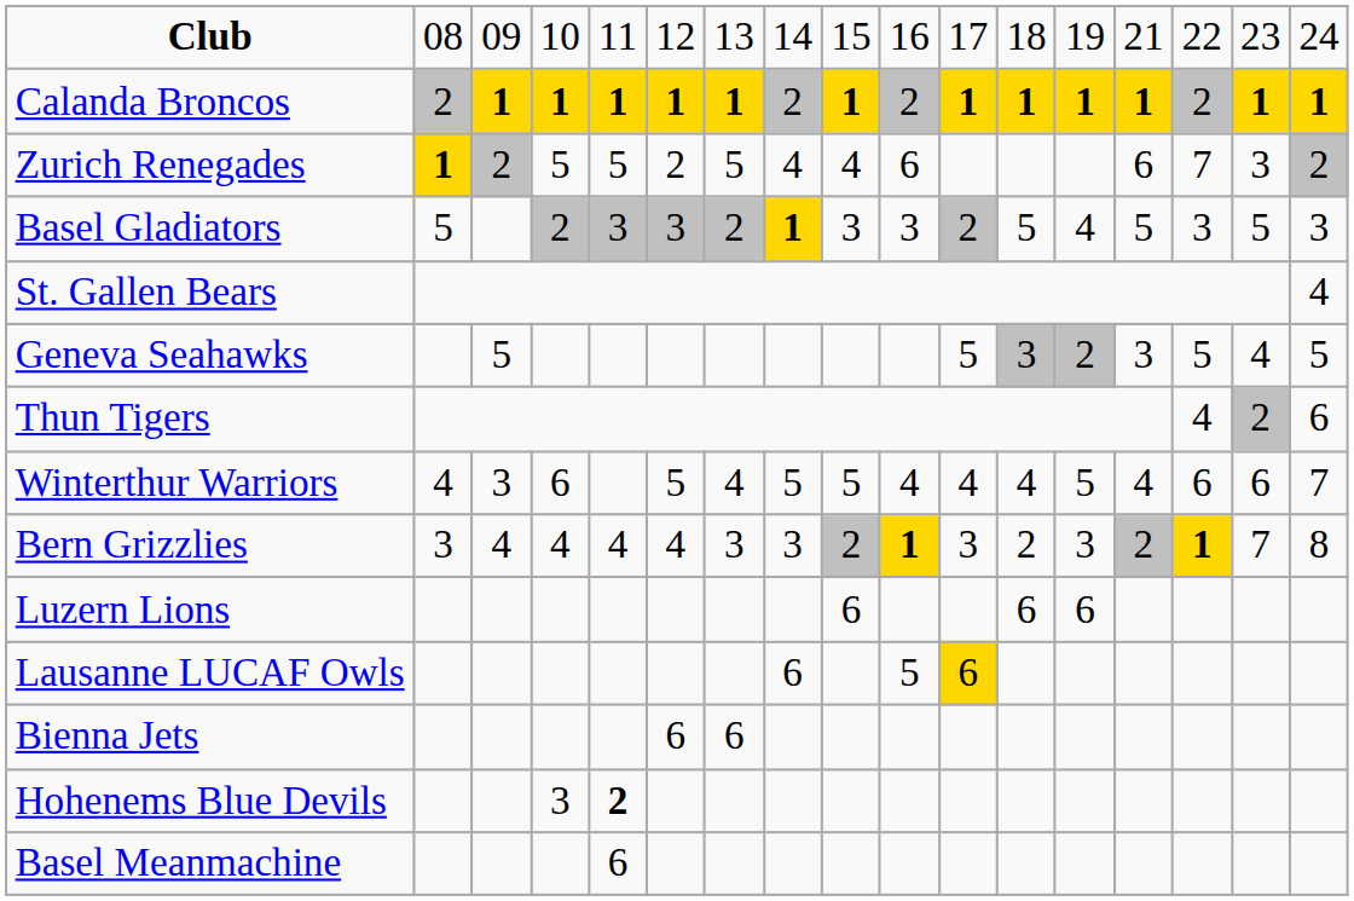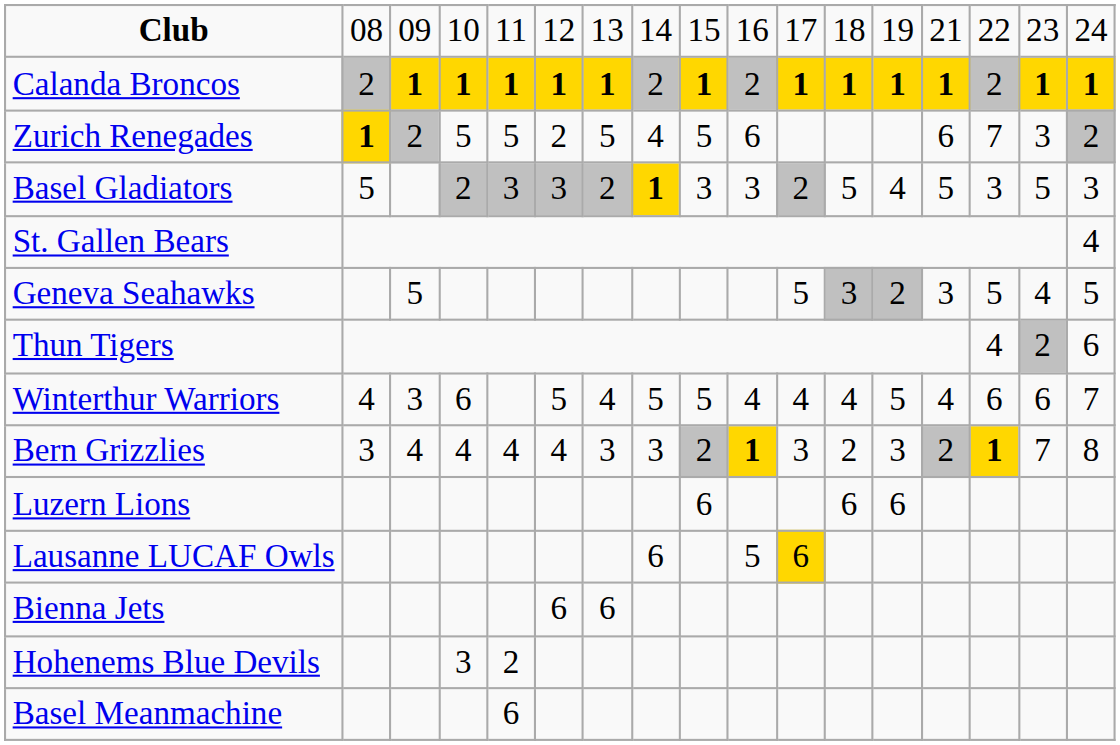 <table class="wikitable" style="text-align:center">
 <tr>
 <td><strong>Club</strong></td>
 <td>08</td>
 <td>09</td>
 <td>10</td>
 <td>11</td>
 <td>12</td>
 <td>13</td>
 <td>14</td>
 <td>15</td>
 <td>16</td>
 <td>17</td>
 <td>18</td>
 <td>19</td>
 <td>21</td>
 <td>22</td>
 <td>23</td>
 <td>24</td>
 </tr>
 <tr>
 <td style="text-align:left"><a href='#'>Calanda Broncos</a></td>
 <td bgcolor="silver">2</td>
 <td bgcolor="gold"><strong>1</strong></td>
 <td bgcolor="gold"><strong>1</strong></td>
 <td bgcolor="gold"><strong>1</strong></td>
 <td bgcolor="gold"><strong>1</strong></td>
 <td bgcolor="gold"><strong>1</strong></td>
 <td bgcolor="silver">2</td>
 <td bgcolor="gold"><strong>1</strong></td>
 <td bgcolor="silver">2</td>
 <td bgcolor="gold"><strong>1</strong></td>
 <td bgcolor="gold"><strong>1</strong></td>
 <td bgcolor="gold"><strong>1</strong></td>
 <td bgcolor="gold"><strong>1</strong></td>
 <td bgcolor="silver">2</td>
 <td bgcolor="gold"><strong>1</strong></td>
 <td bgcolor="gold"><strong>1</strong></td>
 </tr>
 <tr>
 <td style="text-align:left"><a href='#'>Zurich Renegades</a></td>
 <td bgcolor="gold"><strong>1</strong></td>
 <td bgcolor="silver">2</td>
 <td>5</td>
 <td>5</td>
 <td>2</td>
 <td>5</td>
 <td>4</td>
-<td>4</td>
+<td>5</td>
 <td>6</td>
 <td></td>
 <td></td>
 <td></td>
 <td>6</td>
 <td>7</td>
 <td>3</td>
 <td bgcolor="silver">2</td>
 </tr>
 <tr>
 <td align="left"><a href='#'>Basel Gladiators</a></td>
 <td>5</td>
 <td></td>
 <td bgcolor="silver">2</td>
 <td bgcolor="silver">3</td>
 <td bgcolor="silver">3</td>
 <td bgcolor="silver">2</td>
 <td bgcolor="gold"><strong>1</strong></td>
 <td>3</td>
 <td>3</td>
 <td bgcolor="silver">2</td>
 <td>5</td>
 <td>4</td>
 <td>5</td>
 <td>3</td>
 <td>5</td>
 <td>3</td>
 </tr>
 <tr>
 <td style="text-align:left"><a href='#'>St. Gallen Bears</a></td>
 <td colspan="15"></td>
 <td>4</td>
 </tr>
 <tr>
 <td style="text-align:left"><a href='#'>Geneva Seahawks</a></td>
 <td></td>
 <td>5</td>
 <td></td>
 <td></td>
 <td></td>
 <td></td>
 <td></td>
 <td></td>
 <td></td>
 <td>5</td>
 <td bgcolor="silver">3</td>
 <td bgcolor="silver">2</td>
 <td>3</td>
 <td>5</td>
 <td>4</td>
 <td>5</td>
 </tr>
 <tr>
 <td style="text-align:left"><a href='#'>Thun Tigers</a></td>
 <td colspan="13"></td>
 <td>4</td>
 <td bgcolor="silver">2</td>
 <td>6</td>
 </tr>
 <tr>
 <td align="left"><a href='#'>Winterthur Warriors</a></td>
 <td>4</td>
 <td>3</td>
 <td>6</td>
 <td></td>
 <td>5</td>
 <td>4</td>
 <td>5</td>
 <td>5</td>
 <td>4</td>
 <td>4</td>
 <td>4</td>
 <td>5</td>
 <td>4</td>
 <td>6</td>
 <td>6</td>
 <td>7</td>
 </tr>
 <tr>
 <td style="text-align:left"><a href='#'>Bern Grizzlies</a></td>
 <td>3</td>
 <td>4</td>
 <td>4</td>
 <td>4</td>
 <td>4</td>
 <td>3</td>
 <td>3</td>
 <td bgcolor="silver">2</td>
 <td bgcolor="gold"><strong>1</strong></td>
 <td>3</td>
 <td>2</td>
 <td>3</td>
 <td bgcolor="silver">2</td>
 <td bgcolor="gold"><strong>1</strong></td>
 <td>7</td>
 <td>8</td>
 </tr>
 <tr>
 <td align="left"><a href='#'>Luzern Lions</a></td>
 <td></td>
 <td></td>
 <td></td>
 <td></td>
 <td></td>
 <td></td>
 <td></td>
 <td>6</td>
 <td></td>
 <td></td>
 <td>6</td>
 <td>6</td>
 <td></td>
 <td></td>
 <td></td>
 <td></td>
 </tr>
 <tr>
 <td align="left"><a href='#'>Lausanne LUCAF Owls</a></td>
 <td></td>
 <td></td>
 <td></td>
 <td></td>
 <td></td>
 <td></td>
 <td>6</td>
 <td></td>
 <td>5</td>
 <td style="background: gold;">6</td>
 <td></td>
 <td></td>
 <td></td>
 <td></td>
 <td></td>
 <td></td>
 </tr>
 <tr>
 <td align="left"><a href='#'>Bienna Jets</a></td>
 <td></td>
 <td></td>
 <td></td>
 <td></td>
 <td>6</td>
 <td>6</td>
 <td></td>
 <td></td>
 <td></td>
 <td></td>
 <td></td>
 <td></td>
 <td></td>
 <td></td>
 <td></td>
 <td></td>
 </tr>
 <tr align="center">
 <td align="left"><a href='#'>Hohenems Blue Devils</a></td>
 <td></td>
 <td></td>
 <td>3</td>
-<td><strong>2</strong></td>
+<td>2</td>
 <td></td>
 <td></td>
 <td></td>
 <td></td>
 <td></td>
 <td></td>
 <td></td>
 <td></td>
 <td></td>
 <td></td>
 <td></td>
 <td></td>
 </tr>
 <tr>
 <td align="left"><a href='#'>Basel Meanmachine</a></td>
 <td></td>
 <td></td>
 <td></td>
 <td>6</td>
 <td></td>
 <td></td>
 <td></td>
 <td></td>
 <td></td>
 <td></td>
 <td></td>
 <td></td>
 <td></td>
 <td></td>
 <td></td>
 <td></td>
 </tr>
 </table>
